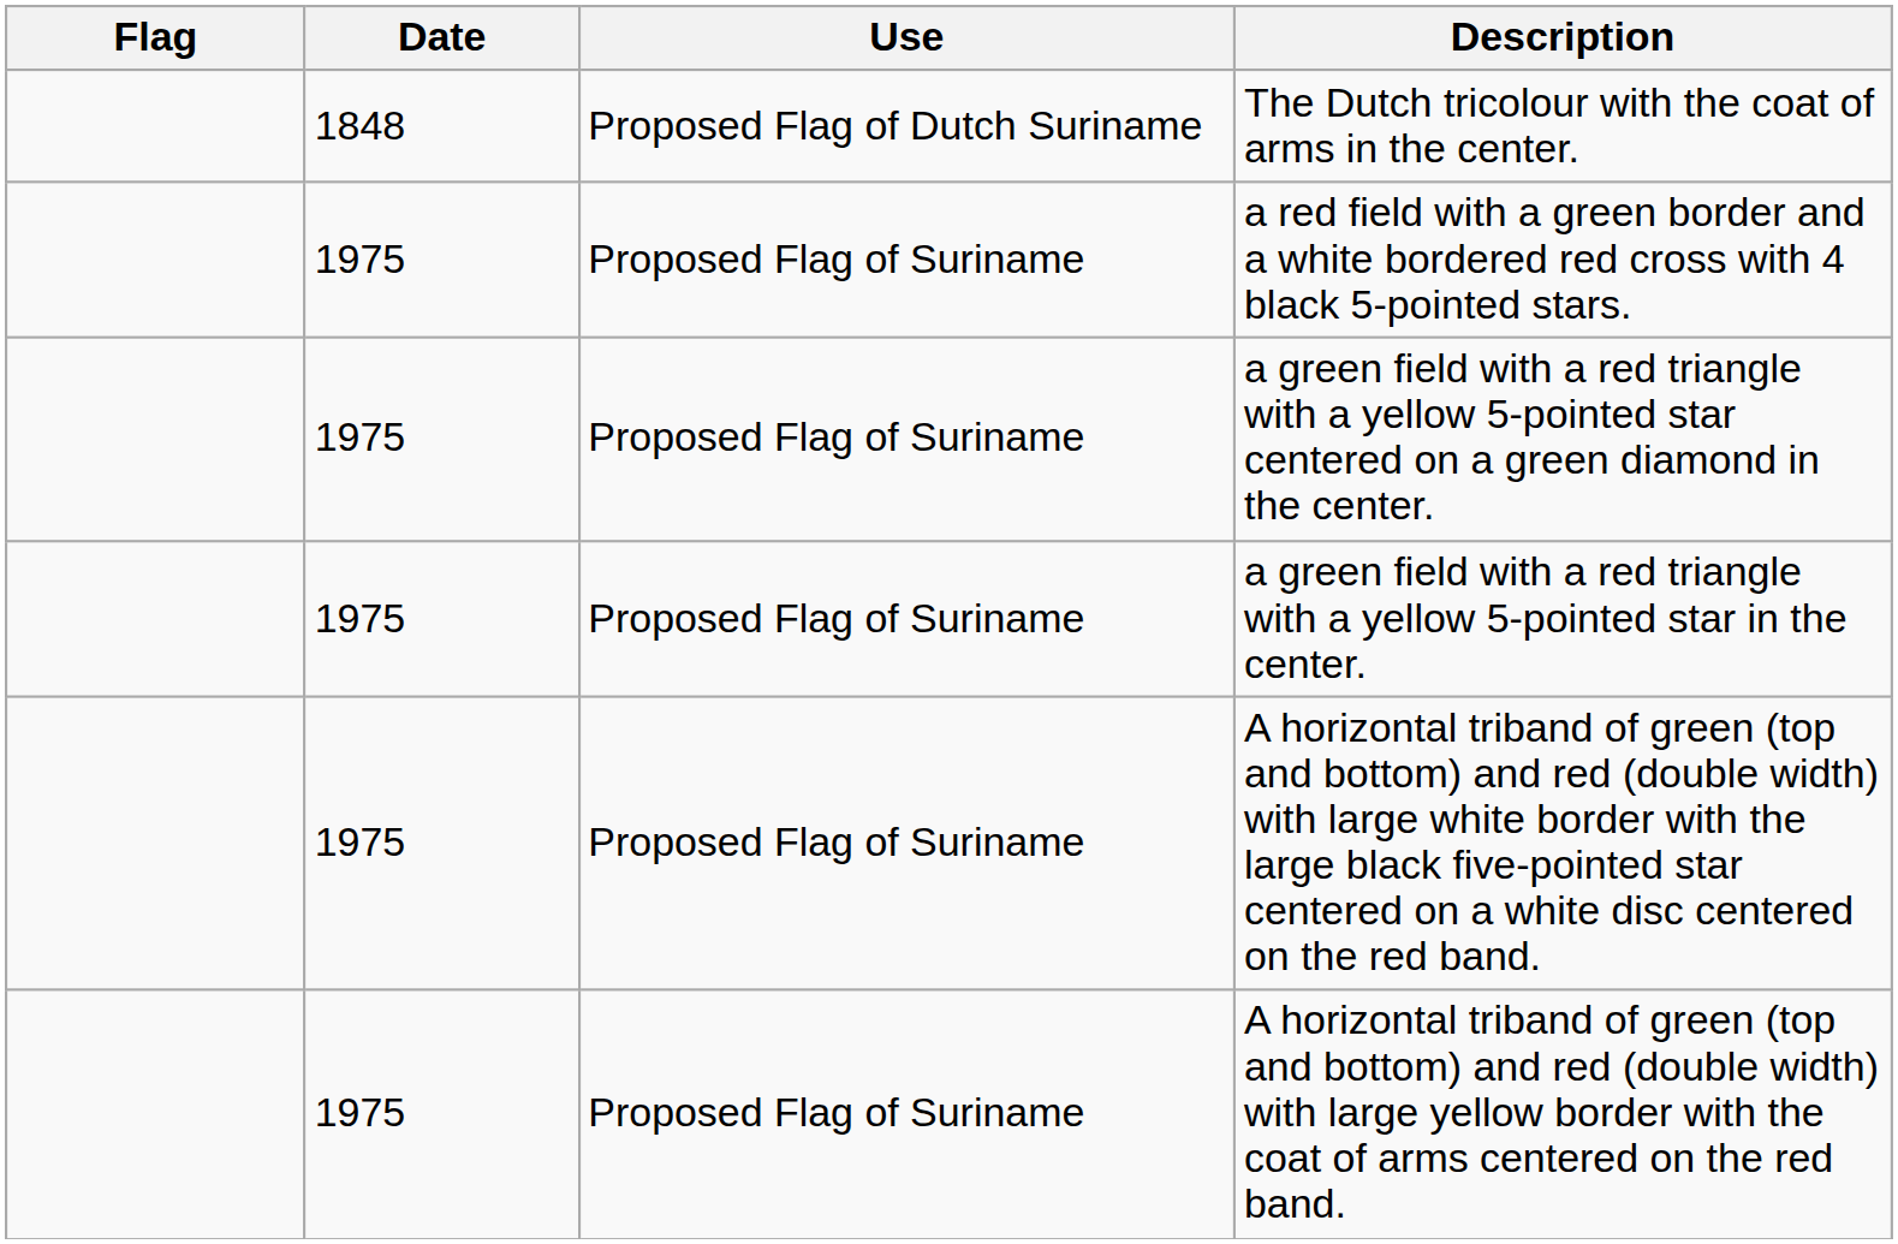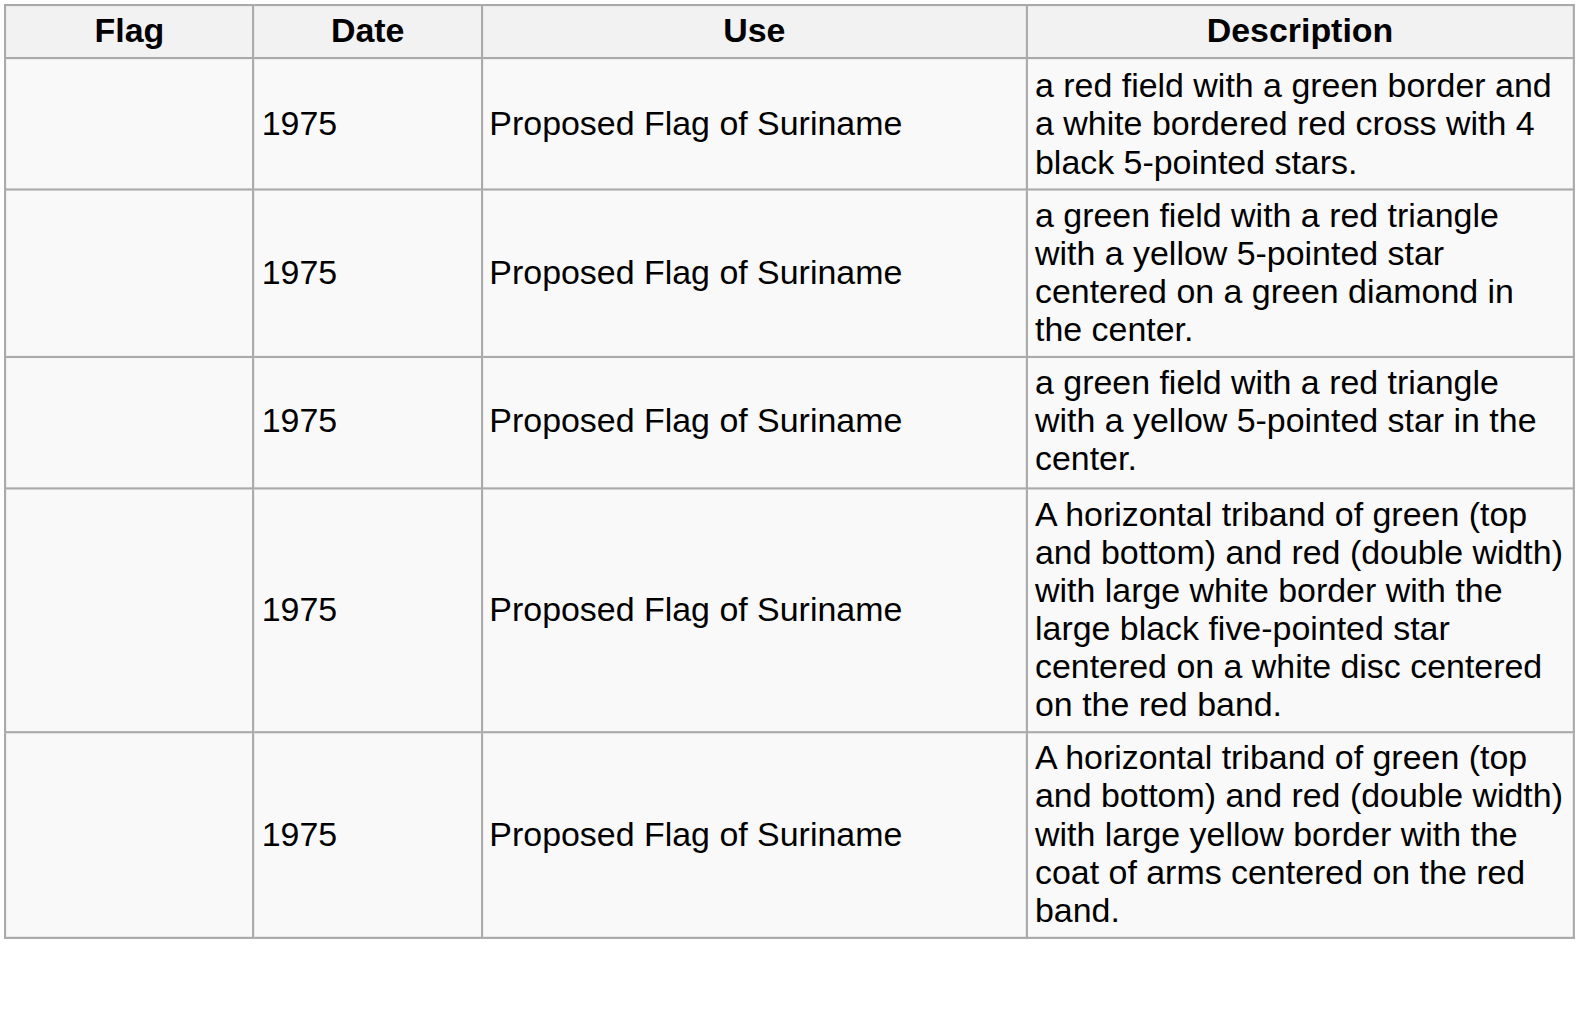 <table class="wikitable">
 <tr>
 <th style="width:110px;">Flag</th>
 <th style="width:100px;">Date</th>
 <th style="width:250px;">Use</th>
 <th style="width:250px;">Description</th>
-</tr>
-<tr>
-<td></td>
-<td>1848</td>
-<td>Proposed Flag of Dutch Suriname</td>
-<td>The Dutch tricolour with the coat of arms in the center.</td>
 </tr>
 <tr>
 <td></td>
 <td>1975</td>
 <td>Proposed Flag of Suriname</td>
 <td>a red field with a green border and a white bordered red cross with 4 black 5-pointed stars.</td>
 </tr>
 <tr>
 <td></td>
 <td>1975</td>
 <td>Proposed Flag of Suriname</td>
 <td>a green field with a red triangle with a yellow 5-pointed star centered on a green diamond in the center.</td>
 </tr>
 <tr>
 <td></td>
 <td>1975</td>
 <td>Proposed Flag of Suriname</td>
 <td>a green field with a red triangle with a yellow 5-pointed star in the center.</td>
 </tr>
 <tr>
 <td></td>
 <td>1975</td>
 <td>Proposed Flag of Suriname</td>
 <td>A horizontal triband of green (top and bottom) and red (double width) with large white border with the large black five-pointed star centered on a white disc centered on the red band.</td>
 </tr>
 <tr>
 <td></td>
 <td>1975</td>
 <td>Proposed Flag of Suriname</td>
 <td>A horizontal triband of green (top and bottom) and red (double width) with large yellow border with the coat of arms centered on the red band.</td>
 </tr>
 </table>
